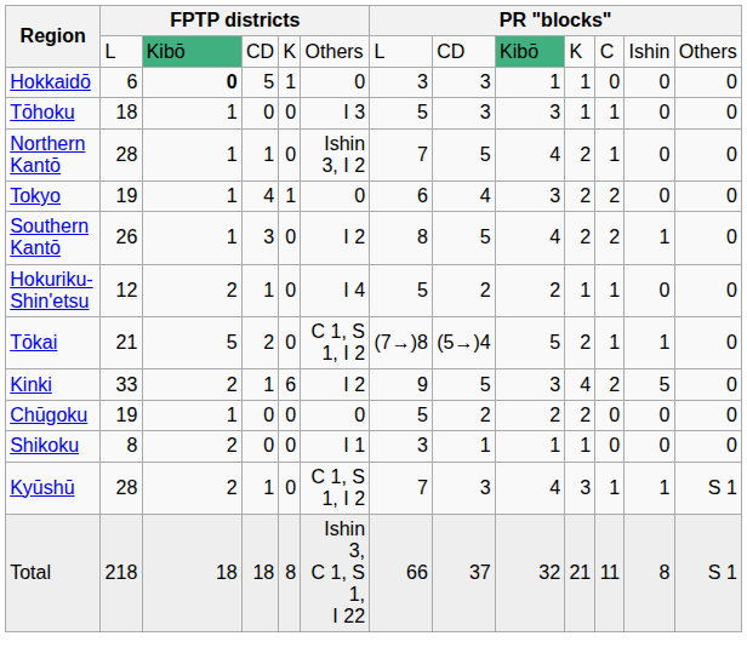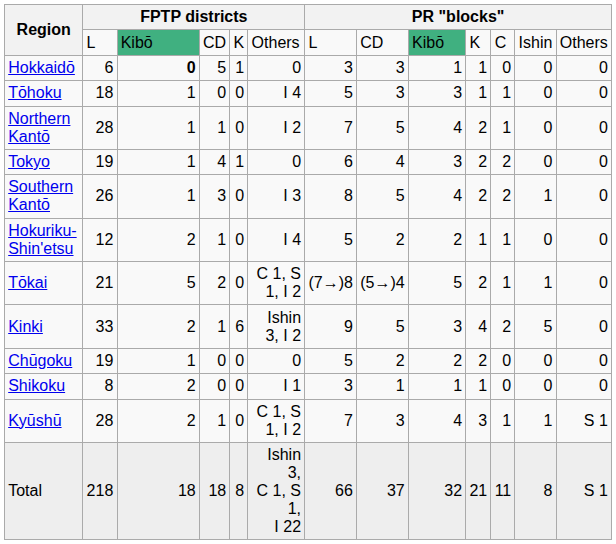 <table class="wikitable">
 <tr>
 <th rowspan="2">Region</th>
 <th colspan="5">FPTP districts</th>
 <th colspan="7">PR "blocks"</th>
 </tr>
 <tr>
 <td>L</td>
 <td style="background:#40B080" width=75px>Kibō</td>
 <td>CD</td>
 <td>K</td>
 <td>Others</td>
 <td>L</td>
 <td>CD</td>
 <td style="background:#40B080" width=50px>Kibō</td>
 <td>K</td>
 <td>C</td>
 <td>Ishin</td>
 <td>Others</td>
 </tr>
 <tr align="right">
 <td align=left><a href='#'>Hokkaidō</a></td>
 <td>6</td>
 <td><strong>0</strong></td>
 <td>5</td>
 <td>1</td>
 <td>0</td>
 <td>3</td>
 <td>3</td>
 <td>1</td>
 <td>1</td>
 <td>0</td>
 <td>0</td>
 <td>0</td>
 </tr>
 <tr align="right">
 <td align=left><a href='#'>Tōhoku</a></td>
 <td>18</td>
 <td>1</td>
 <td>0</td>
 <td>0</td>
-<td>I 3</td>
+<td>I 4</td>
 <td>5</td>
 <td>3</td>
 <td>3</td>
 <td>1</td>
 <td>1</td>
 <td>0</td>
 <td>0</td>
 </tr>
 <tr align="right">
 <td align=left><a href='#'>Northern Kantō</a></td>
 <td>28</td>
 <td>1</td>
 <td>1</td>
 <td>0</td>
-<td>Ishin 3, I 2</td>
+<td>I 2</td>
 <td>7</td>
 <td>5</td>
 <td>4</td>
 <td>2</td>
 <td>1</td>
 <td>0</td>
 <td>0</td>
 </tr>
 <tr align="right">
 <td align=left><a href='#'>Tokyo</a></td>
 <td>19</td>
 <td>1</td>
 <td>4</td>
 <td>1</td>
 <td>0</td>
 <td>6</td>
 <td>4</td>
 <td>3</td>
 <td>2</td>
 <td>2</td>
 <td>0</td>
 <td>0</td>
 </tr>
 <tr align="right">
 <td align=left><a href='#'>Southern Kantō</a></td>
 <td>26</td>
 <td>1</td>
 <td>3</td>
 <td>0</td>
-<td>I 2</td>
+<td>I 3</td>
 <td>8</td>
 <td>5</td>
 <td>4</td>
 <td>2</td>
 <td>2</td>
 <td>1</td>
 <td>0</td>
 </tr>
 <tr align="right">
 <td align=left><a href='#'>Hokuriku-Shin'etsu</a></td>
 <td>12</td>
 <td>2</td>
 <td>1</td>
 <td>0</td>
 <td>I 4</td>
 <td>5</td>
 <td>2</td>
 <td>2</td>
 <td>1</td>
 <td>1</td>
 <td>0</td>
 <td>0</td>
 </tr>
 <tr align="right">
 <td align=left><a href='#'>Tōkai</a></td>
 <td>21</td>
 <td>5</td>
 <td>2</td>
 <td>0</td>
 <td>C 1, S 1, I 2</td>
 <td>(7→)8</td>
 <td>(5→)4</td>
 <td>5</td>
 <td>2</td>
 <td>1</td>
 <td>1</td>
 <td>0</td>
 </tr>
 <tr align="right">
 <td align=left><a href='#'>Kinki</a></td>
 <td>33</td>
 <td>2</td>
 <td>1</td>
 <td>6</td>
-<td>I 2</td>
+<td>Ishin 3, I 2</td>
 <td>9</td>
 <td>5</td>
 <td>3</td>
 <td>4</td>
 <td>2</td>
 <td>5</td>
 <td>0</td>
 </tr>
 <tr align="right">
 <td align=left><a href='#'>Chūgoku</a></td>
 <td>19</td>
 <td>1</td>
 <td>0</td>
 <td>0</td>
 <td>0</td>
 <td>5</td>
 <td>2</td>
 <td>2</td>
 <td>2</td>
 <td>0</td>
 <td>0</td>
 <td>0</td>
 </tr>
 <tr align="right">
 <td align=left><a href='#'>Shikoku</a></td>
 <td>8</td>
 <td>2</td>
 <td>0</td>
 <td>0</td>
 <td>I 1</td>
 <td>3</td>
 <td>1</td>
 <td>1</td>
 <td>1</td>
 <td>0</td>
 <td>0</td>
 <td>0</td>
 </tr>
 <tr align="right">
 <td align=left><a href='#'>Kyūshū</a></td>
 <td>28</td>
 <td>2</td>
 <td>1</td>
 <td>0</td>
 <td>C 1, S 1, I 2</td>
 <td>7</td>
 <td>3</td>
 <td>4</td>
 <td>3</td>
 <td>1</td>
 <td>1</td>
 <td>S 1</td>
 </tr>
 <tr align="right" style="background:#EEEEEE">
 <td align=left>Total</td>
 <td>218</td>
 <td>18</td>
 <td>18</td>
 <td>8</td>
 <td>Ishin 3,<br>C 1, S 1,<br>I 22</td>
 <td>66</td>
 <td>37</td>
 <td>32</td>
 <td>21</td>
 <td>11</td>
 <td>8</td>
 <td>S 1</td>
 </tr>
 </table>
